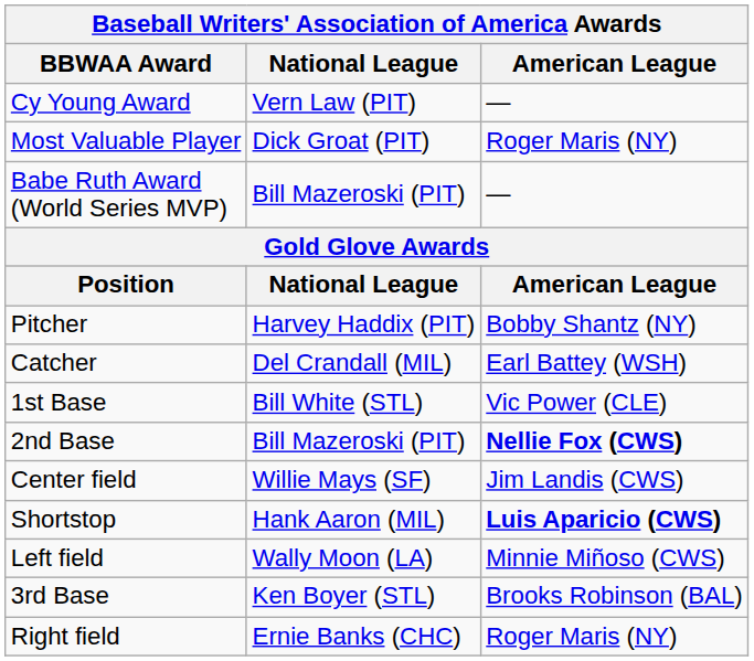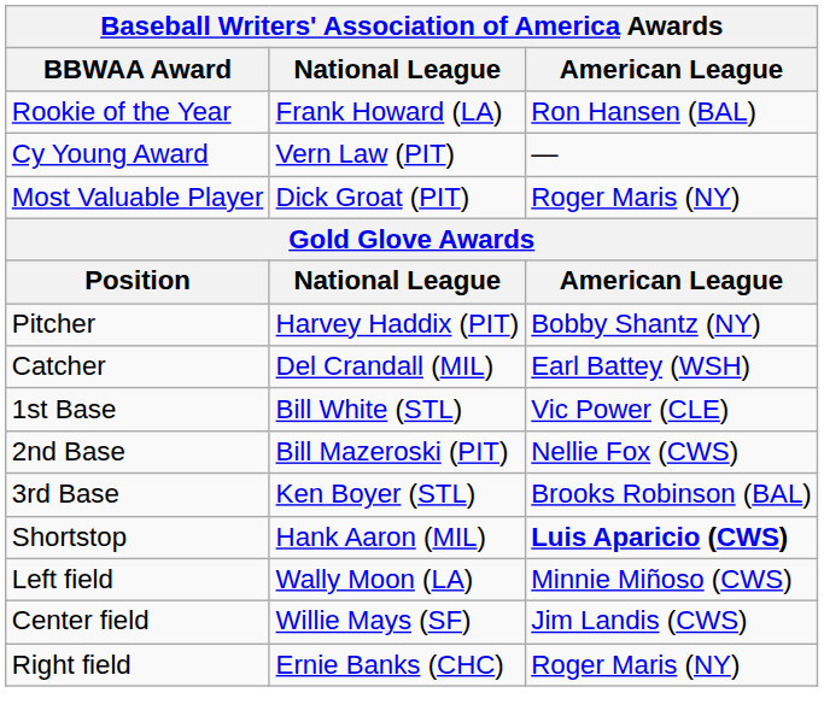 <table class="wikitable">
 <tr>
 <th colspan="3"><a href='#'>Baseball Writers' Association of America</a> Awards</th>
 </tr>
 <tr>
 <th>BBWAA Award</th>
 <th>National League</th>
 <th>American League</th>
 </tr>
 <tr>
+<td><a href='#'>Rookie of the Year</a></td>
+<td><a href='#'>Frank Howard</a> (<a href='#'>LA</a>)</td>
+<td><a href='#'>Ron Hansen</a> (<a href='#'>BAL</a>)</td>
+</tr>
+<tr>
 <td><a href='#'>Cy Young Award</a></td>
 <td><a href='#'>Vern Law</a> (<a href='#'>PIT</a>)</td>
 <td>—</td>
 </tr>
 <tr>
 <td><a href='#'>Most Valuable Player</a></td>
 <td><a href='#'>Dick Groat</a> (<a href='#'>PIT</a>)</td>
 <td><a href='#'>Roger Maris</a> (<a href='#'>NY</a>)</td>
-</tr>
-<tr>
-<td><a href='#'>Babe Ruth Award</a><br>(World Series MVP)</td>
-<td><a href='#'>Bill Mazeroski</a> (<a href='#'>PIT</a>)</td>
-<td>—</td>
 </tr>
 <tr>
 <th colspan="3"><a href='#'>Gold Glove Awards</a></th>
 </tr>
 <tr>
 <th>Position</th>
 <th>National League</th>
 <th>American League</th>
 </tr>
 <tr>
 <td>Pitcher</td>
 <td><a href='#'>Harvey Haddix</a> (<a href='#'>PIT</a>)</td>
 <td><a href='#'>Bobby Shantz</a> (<a href='#'>NY</a>)</td>
 </tr>
 <tr>
 <td>Catcher</td>
 <td><a href='#'>Del Crandall</a> (<a href='#'>MIL</a>)</td>
 <td><a href='#'>Earl Battey</a> (<a href='#'>WSH</a>)</td>
 </tr>
 <tr>
 <td>1st Base</td>
 <td><a href='#'>Bill White</a> (<a href='#'>STL</a>)</td>
 <td><a href='#'>Vic Power</a> (<a href='#'>CLE</a>)</td>
 </tr>
 <tr>
 <td>2nd Base</td>
 <td><a href='#'>Bill Mazeroski</a> (<a href='#'>PIT</a>)</td>
-<td><strong><a href='#'>Nellie Fox</a> (<a href='#'>CWS</a>)</strong></td>
+<td><a href='#'>Nellie Fox</a> (<a href='#'>CWS</a>)</td>
 </tr>
 <tr>
-<td>Center field</td>
-<td><a href='#'>Willie Mays</a> (<a href='#'>SF</a>)</td>
-<td><a href='#'>Jim Landis</a> (<a href='#'>CWS</a>)</td>
+<td>3rd Base</td>
+<td><a href='#'>Ken Boyer</a> (<a href='#'>STL</a>)</td>
+<td><a href='#'>Brooks Robinson</a> (<a href='#'>BAL</a>)</td>
 </tr>
 <tr>
 <td>Shortstop</td>
 <td><a href='#'>Hank Aaron</a> (<a href='#'>MIL</a>)</td>
 <td><strong><a href='#'>Luis Aparicio</a> (<a href='#'>CWS</a>)</strong></td>
 </tr>
 <tr>
 <td>Left field</td>
 <td><a href='#'>Wally Moon</a> (<a href='#'>LA</a>)</td>
 <td><a href='#'>Minnie Miñoso</a> (<a href='#'>CWS</a>)</td>
 </tr>
 <tr>
-<td>3rd Base</td>
-<td><a href='#'>Ken Boyer</a> (<a href='#'>STL</a>)</td>
-<td><a href='#'>Brooks Robinson</a> (<a href='#'>BAL</a>)</td>
+<td>Center field</td>
+<td><a href='#'>Willie Mays</a> (<a href='#'>SF</a>)</td>
+<td><a href='#'>Jim Landis</a> (<a href='#'>CWS</a>)</td>
 </tr>
 <tr>
 <td>Right field</td>
 <td><a href='#'>Ernie Banks</a> (<a href='#'>CHC</a>)</td>
 <td><a href='#'>Roger Maris</a> (<a href='#'>NY</a>)</td>
 </tr>
 </table>
